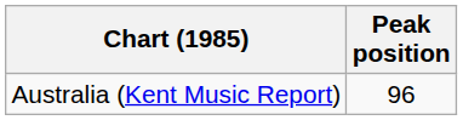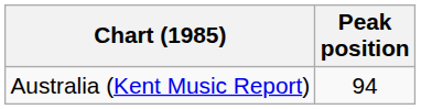 <table class="wikitable">
 <tr>
 <th>Chart (1985)</th>
 <th>Peak<br>position</th>
 </tr>
 <tr>
 <td>Australia (<a href='#'>Kent Music Report</a>)</td>
-<td style="text-align:center;">96</td>
+<td style="text-align:center;">94</td>
 </tr>
 </table>
